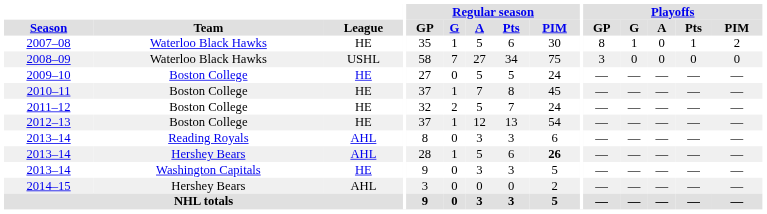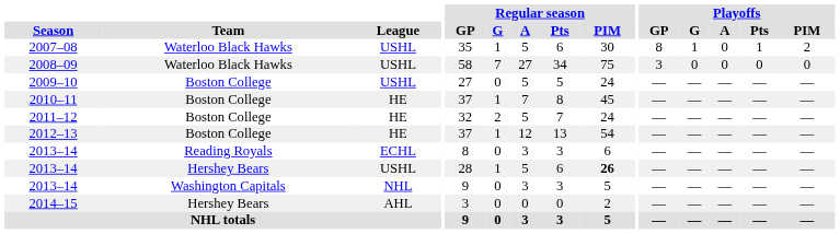 <table border="0" cellpadding="1" cellspacing="0" style="text-align:center; width:60em">
 <tr bgcolor="#e0e0e0">
 <th colspan="3" bgcolor="#ffffff"></th>
 <th rowspan="99" bgcolor="#ffffff"></th>
 <th colspan="5"><a href='#'>Regular season</a></th>
 <th rowspan="99" bgcolor="#ffffff"></th>
 <th colspan="5"><a href='#'>Playoffs</a></th>
 </tr>
 <tr bgcolor="#e0e0e0">
 <th><a href='#'>Season</a></th>
 <th>Team</th>
 <th>League</th>
 <th>GP</th>
 <th><a href='#'>G</a></th>
 <th><a href='#'>A</a></th>
 <th><a href='#'>Pts</a></th>
 <th><a href='#'>PIM</a></th>
 <th>GP</th>
 <th>G</th>
 <th>A</th>
 <th>Pts</th>
 <th>PIM</th>
 </tr>
 <tr>
 <td><a href='#'>2007–08</a></td>
 <td><a href='#'>Waterloo Black Hawks</a></td>
-<td>HE</td>
+<td><a href='#'>USHL</a></td>
 <td>35</td>
 <td>1</td>
 <td>5</td>
 <td>6</td>
 <td>30</td>
 <td>8</td>
 <td>1</td>
 <td>0</td>
 <td>1</td>
 <td>2</td>
 </tr>
 <tr bgcolor="#f0f0f0">
 <td><a href='#'>2008–09</a></td>
 <td>Waterloo Black Hawks</td>
 <td>USHL</td>
 <td>58</td>
 <td>7</td>
 <td>27</td>
 <td>34</td>
 <td>75</td>
 <td>3</td>
 <td>0</td>
 <td>0</td>
 <td>0</td>
 <td>0</td>
 </tr>
 <tr>
 <td><a href='#'>2009–10</a></td>
 <td><a href='#'>Boston College</a></td>
-<td><a href='#'>HE</a></td>
+<td><a href='#'>USHL</a></td>
 <td>27</td>
 <td>0</td>
 <td>5</td>
 <td>5</td>
 <td>24</td>
 <td>—</td>
 <td>—</td>
 <td>—</td>
 <td>—</td>
 <td>—</td>
 </tr>
 <tr bgcolor="#f0f0f0">
 <td><a href='#'>2010–11</a></td>
 <td>Boston College</td>
 <td>HE</td>
 <td>37</td>
 <td>1</td>
 <td>7</td>
 <td>8</td>
 <td>45</td>
 <td>—</td>
 <td>—</td>
 <td>—</td>
 <td>—</td>
 <td>—</td>
 </tr>
 <tr>
 <td><a href='#'>2011–12</a></td>
 <td>Boston College</td>
 <td>HE</td>
 <td>32</td>
 <td>2</td>
 <td>5</td>
 <td>7</td>
 <td>24</td>
 <td>—</td>
 <td>—</td>
 <td>—</td>
 <td>—</td>
 <td>—</td>
 </tr>
 <tr bgcolor="#f0f0f0">
 <td><a href='#'>2012–13</a></td>
 <td>Boston College</td>
 <td>HE</td>
 <td>37</td>
 <td>1</td>
 <td>12</td>
 <td>13</td>
 <td>54</td>
 <td>—</td>
 <td>—</td>
 <td>—</td>
 <td>—</td>
 <td>—</td>
 </tr>
 <tr>
 <td><a href='#'>2013–14</a></td>
 <td><a href='#'>Reading Royals</a></td>
-<td><a href='#'>AHL</a></td>
+<td><a href='#'>ECHL</a></td>
 <td>8</td>
 <td>0</td>
 <td>3</td>
 <td>3</td>
 <td>6</td>
 <td>—</td>
 <td>—</td>
 <td>—</td>
 <td>—</td>
 <td>—</td>
 </tr>
 <tr bgcolor="#f0f0f0">
 <td><a href='#'>2013–14</a></td>
 <td><a href='#'>Hershey Bears</a></td>
-<td><a href='#'>AHL</a></td>
+<td>USHL</td>
 <td>28</td>
 <td>1</td>
 <td>5</td>
 <td>6</td>
 <td><strong>26</strong></td>
 <td>—</td>
 <td>—</td>
 <td>—</td>
 <td>—</td>
 <td>—</td>
 </tr>
 <tr>
 <td><a href='#'>2013–14</a></td>
 <td><a href='#'>Washington Capitals</a></td>
-<td><a href='#'>HE</a></td>
+<td><a href='#'>NHL</a></td>
 <td>9</td>
 <td>0</td>
 <td>3</td>
 <td>3</td>
 <td>5</td>
 <td>—</td>
 <td>—</td>
 <td>—</td>
 <td>—</td>
 <td>—</td>
 </tr>
 <tr bgcolor="#f0f0f0">
 <td><a href='#'>2014–15</a></td>
 <td>Hershey Bears</td>
 <td>AHL</td>
 <td>3</td>
 <td>0</td>
 <td>0</td>
 <td>0</td>
 <td>2</td>
 <td>—</td>
 <td>—</td>
 <td>—</td>
 <td>—</td>
 <td>—</td>
 </tr>
 <tr bgcolor="#e0e0e0">
 <th colspan="3">NHL totals</th>
 <th>9</th>
 <th>0</th>
 <th>3</th>
 <th>3</th>
 <th>5</th>
 <th>—</th>
 <th>—</th>
 <th>—</th>
 <th>—</th>
 <th>—</th>
 </tr>
 </table>
